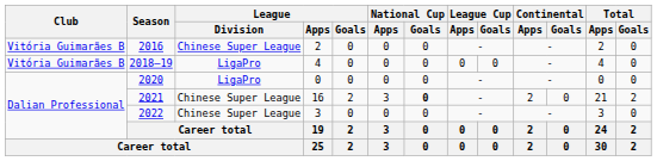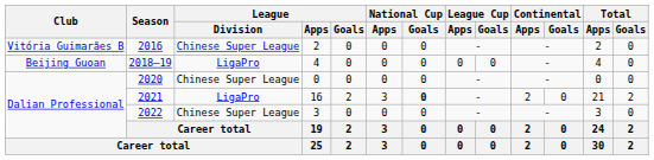 <table class="wikitable" style="text-align: center">
 <tr>
 <th rowspan="2">Club</th>
 <th rowspan="2">Season</th>
 <th colspan="3">League</th>
 <th colspan="2">National Cup</th>
 <th colspan="2">League Cup</th>
 <th colspan="2">Continental</th>
 <th colspan="2">Total</th>
 </tr>
 <tr>
 <th>Division</th>
 <th>Apps</th>
 <th>Goals</th>
 <th>Apps</th>
 <th>Goals</th>
 <th>Apps</th>
 <th>Goals</th>
 <th>Apps</th>
 <th>Goals</th>
 <th>Apps</th>
 <th>Goals</th>
 </tr>
 <tr>
 <td><a href='#'>Vitória Guimarães B</a></td>
 <td><a href='#'>2016</a></td>
 <td><a href='#'>Chinese Super League</a></td>
 <td>2</td>
 <td>0</td>
 <td>0</td>
 <td>0</td>
 <td colspan="2">-</td>
 <td colspan="2">-</td>
 <td>2</td>
 <td>0</td>
 </tr>
 <tr>
-<td><a href='#'>Vitória Guimarães B</a></td>
+<td><a href='#'>Beijing Guoan</a></td>
 <td><a href='#'>2018–19</a></td>
 <td><a href='#'>LigaPro</a></td>
 <td>4</td>
 <td>0</td>
 <td>0</td>
 <td>0</td>
 <td>0</td>
 <td>0</td>
 <td colspan="2">-</td>
 <td>4</td>
 <td>0</td>
 </tr>
 <tr>
 <td rowspan=4><a href='#'>Dalian Professional</a></td>
 <td><a href='#'>2020</a></td>
-<td><a href='#'>LigaPro</a></td>
+<td>Chinese Super League</td>
 <td>0</td>
 <td>0</td>
 <td>0</td>
 <td>0</td>
 <td colspan="2">-</td>
 <td colspan="2">-</td>
 <td>0</td>
 <td>0</td>
 </tr>
 <tr>
 <td><a href='#'>2021</a></td>
-<td>Chinese Super League</td>
+<td><a href='#'>LigaPro</a></td>
 <td>16</td>
 <td>2</td>
 <td>3</td>
 <td><strong>0</strong></td>
 <td colspan="2">-</td>
 <td>2</td>
 <td>0</td>
 <td>21</td>
 <td>2</td>
 </tr>
 <tr>
 <td><a href='#'>2022</a></td>
 <td>Chinese Super League</td>
 <td>3</td>
 <td>0</td>
 <td>0</td>
 <td>0</td>
 <td colspan="2">-</td>
 <td colspan="2">-</td>
 <td>3</td>
 <td>0</td>
 </tr>
 <tr>
 <th colspan=2>Career total</th>
 <th>19</th>
 <th>2</th>
 <th>3</th>
 <th>0</th>
 <th>0</th>
 <th>0</th>
 <th>2</th>
 <th>0</th>
 <th>24</th>
 <th>2</th>
 </tr>
 <tr>
 <th colspan=3>Career total</th>
 <th>25</th>
 <th>2</th>
 <th>3</th>
 <th>0</th>
 <th>0</th>
 <th>0</th>
 <th>2</th>
 <th>0</th>
 <th>30</th>
 <th>2</th>
 </tr>
 </table>
